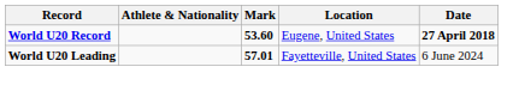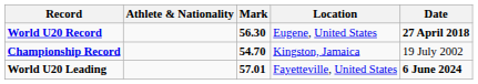 <table class="wikitable">
 <tr>
 <th scope="col">Record</th>
 <th scope="col">Athlete & Nationality</th>
 <th scope="col">Mark</th>
 <th scope="col">Location</th>
 <th scope="col">Date</th>
 </tr>
 <tr>
 <td><strong><a href='#'>World U20 Record</a></strong></td>
 <td></td>
-<td><strong>53.60</strong></td>
+<td><strong>56.30</strong></td>
 <td><a href='#'>Eugene</a>, <a href='#'>United States</a></td>
 <td><strong>27 April 2018</strong></td>
+</tr>
+<tr>
+<td><strong><a href='#'>Championship Record</a></strong></td>
+<td></td>
+<td><strong>54.70</strong></td>
+<td><a href='#'>Kingston, Jamaica</a></td>
+<td>19 July 2002</td>
 </tr>
 <tr>
 <td><strong>World U20 Leading</strong></td>
 <td></td>
 <td><strong>57.01</strong></td>
 <td><a href='#'>Fayetteville</a>, <a href='#'>United States</a></td>
-<td>6 June 2024</td>
+<td><strong>6 June 2024</strong></td>
 </tr>
 </table>
